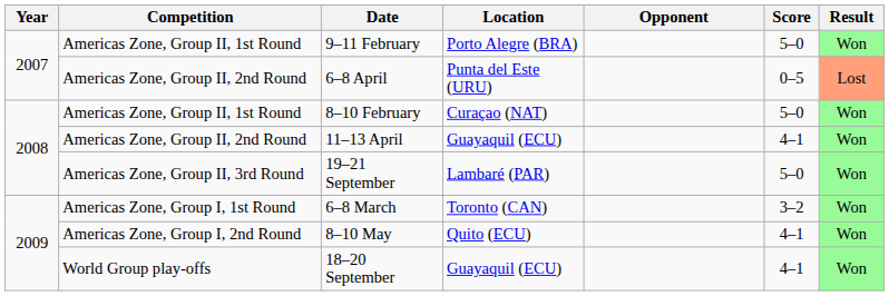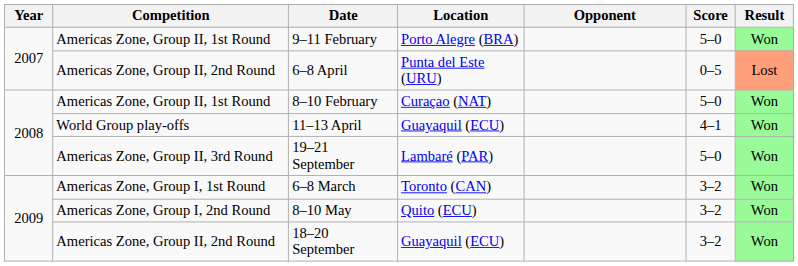 <table class="wikitable">
 <tr>
 <th width="50">Year</th>
 <th width="300">Competition</th>
 <th width="125">Date</th>
 <th width="150">Location</th>
 <th width="200">Opponent</th>
 <th width="50">Score</th>
 <th width="60">Result</th>
 </tr>
 <tr>
 <td align="center" rowspan="2">2007</td>
 <td>Americas Zone, Group II, 1st Round</td>
 <td>9–11 February</td>
 <td><a href='#'>Porto Alegre</a> (<a href='#'>BRA</a>)</td>
 <td></td>
 <td align="center">5–0</td>
 <td align="center" bgcolor="#98FB98">Won</td>
 </tr>
 <tr>
 <td>Americas Zone, Group II, 2nd Round</td>
 <td>6–8 April</td>
 <td><a href='#'>Punta del Este</a> (<a href='#'>URU</a>)</td>
 <td></td>
 <td align="center">0–5</td>
 <td align="center" bgcolor="FFA07A">Lost</td>
 </tr>
 <tr>
 <td align="center" rowspan="3">2008</td>
 <td>Americas Zone, Group II, 1st Round</td>
 <td>8–10 February</td>
 <td><a href='#'>Curaçao</a> (<a href='#'>NAT</a>)</td>
 <td></td>
 <td align="center">5–0</td>
 <td align="center" bgcolor="#98FB98">Won</td>
 </tr>
 <tr>
-<td>Americas Zone, Group II, 2nd Round</td>
+<td>World Group play-offs</td>
 <td>11–13 April</td>
 <td><a href='#'>Guayaquil</a> (<a href='#'>ECU</a>)</td>
 <td></td>
 <td align="center">4–1</td>
 <td align="center" bgcolor="#98FB98">Won</td>
 </tr>
 <tr>
 <td>Americas Zone, Group II, 3rd Round</td>
 <td>19–21 September</td>
 <td><a href='#'>Lambaré</a> (<a href='#'>PAR</a>)</td>
 <td></td>
 <td align="center">5–0</td>
 <td align="center" bgcolor="#98FB98">Won</td>
 </tr>
 <tr>
 <td align="center" rowspan="3">2009</td>
 <td>Americas Zone, Group I, 1st Round</td>
 <td>6–8 March</td>
 <td><a href='#'>Toronto</a> (<a href='#'>CAN</a>)</td>
 <td></td>
 <td align="center">3–2</td>
 <td align="center" bgcolor="#98FB98">Won</td>
 </tr>
 <tr>
 <td>Americas Zone, Group I, 2nd Round</td>
 <td>8–10 May</td>
 <td><a href='#'>Quito</a> (<a href='#'>ECU</a>)</td>
 <td></td>
-<td align="center">4–1</td>
+<td align="center">3–2</td>
 <td align="center" bgcolor="#98FB98">Won</td>
 </tr>
 <tr>
-<td>World Group play-offs</td>
+<td>Americas Zone, Group II, 2nd Round</td>
 <td>18–20 September</td>
 <td><a href='#'>Guayaquil</a> (<a href='#'>ECU</a>)</td>
 <td></td>
-<td align="center">4–1</td>
+<td align="center">3–2</td>
 <td align="center" bgcolor="#98FB98">Won</td>
 </tr>
 </table>
